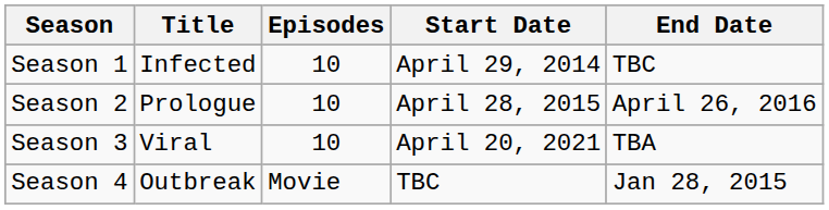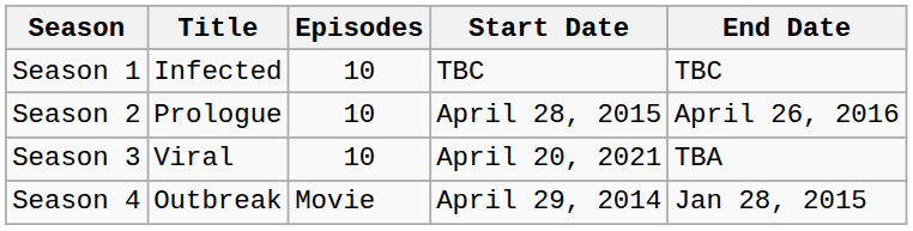 <table class="wikitable">
 <tr>
 <th>Season</th>
 <th>Title</th>
 <th>Episodes</th>
 <th>Start Date</th>
 <th>End Date</th>
 </tr>
 <tr>
 <td>Season 1</td>
 <td>Infected</td>
 <td align="center">10</td>
-<td>April 29, 2014</td>
+<td>TBC</td>
 <td>TBC</td>
 </tr>
 <tr>
 <td>Season 2</td>
 <td>Prologue</td>
 <td align="center">10</td>
 <td>April 28, 2015</td>
 <td>April 26, 2016</td>
 </tr>
 <tr>
 <td>Season 3</td>
 <td>Viral</td>
 <td align="center">10</td>
 <td>April 20, 2021</td>
 <td>TBA</td>
 </tr>
 <tr>
 <td>Season 4</td>
 <td>Outbreak</td>
 <td>Movie</td>
-<td>TBC</td>
+<td>April 29, 2014</td>
 <td>Jan 28, 2015</td>
 </tr>
 </table>
